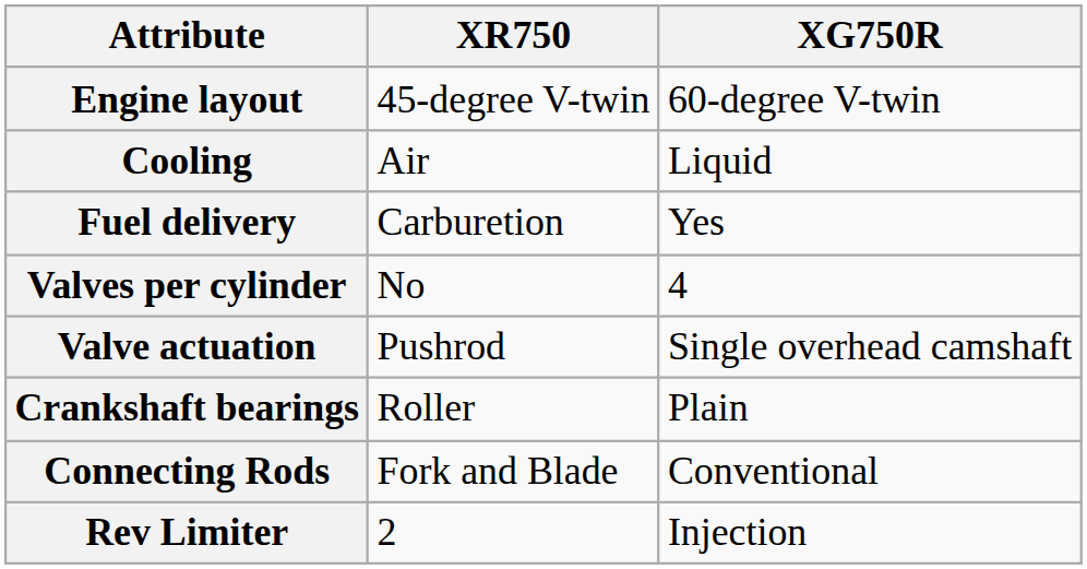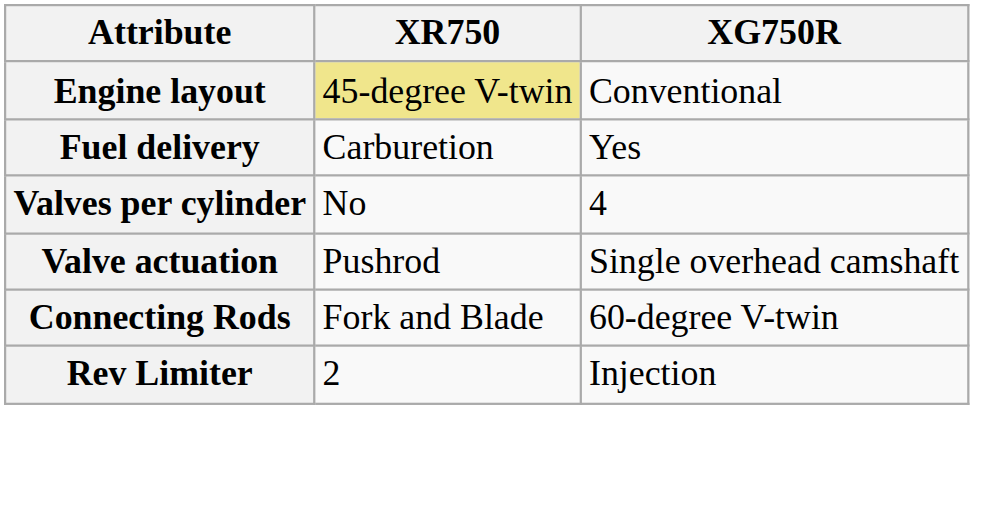 <table class="wikitable">
 <tr>
 <th>Attribute</th>
 <th>XR750</th>
 <th>XG750R</th>
 </tr>
 <tr>
 <th>Engine layout</th>
-<td>45-degree V-twin</td>
-<td>60-degree V-twin</td>
-</tr>
-<tr>
-<th>Cooling</th>
-<td>Air</td>
-<td>Liquid</td>
+<td style="background: khaki;">45-degree V-twin</td>
+<td>Conventional</td>
 </tr>
 <tr>
 <th>Fuel delivery</th>
 <td>Carburetion</td>
 <td>Yes</td>
 </tr>
 <tr>
 <th>Valves per cylinder</th>
 <td>No</td>
 <td>4</td>
 </tr>
 <tr>
 <th>Valve actuation</th>
 <td>Pushrod</td>
 <td>Single overhead camshaft</td>
 </tr>
 <tr>
-<th>Crankshaft bearings</th>
-<td>Roller</td>
-<td>Plain</td>
-</tr>
-<tr>
 <th>Connecting Rods</th>
 <td>Fork and Blade</td>
-<td>Conventional</td>
+<td>60-degree V-twin</td>
 </tr>
 <tr>
 <th>Rev Limiter</th>
 <td>2</td>
 <td>Injection</td>
 </tr>
 </table>
